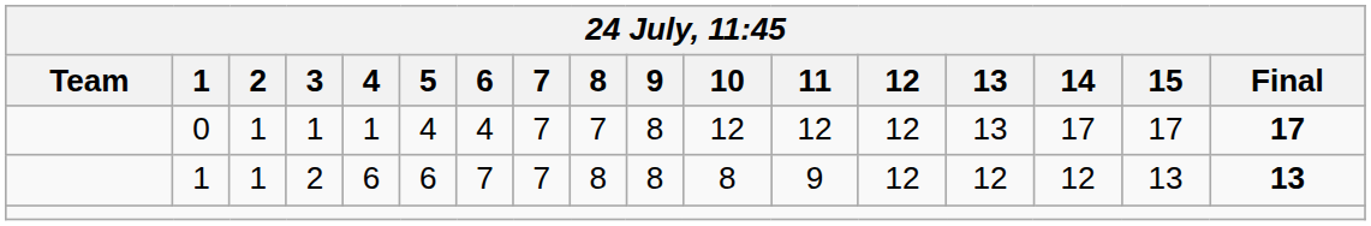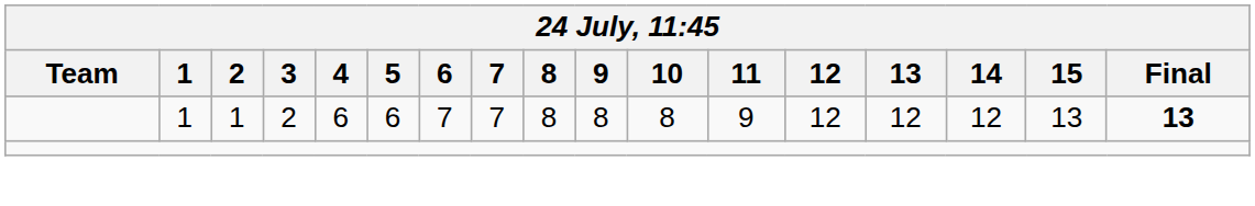 <table class=wikitable style="text-align:center; width: 55%">
 <tr>
 <th colspan=17><em>24 July, 11:45</em></th>
 </tr>
 <tr>
 <th>Team</th>
 <th>1</th>
 <th>2</th>
 <th>3</th>
 <th>4</th>
 <th>5</th>
 <th>6</th>
 <th>7</th>
 <th>8</th>
 <th>9</th>
 <th>10</th>
 <th>11</th>
 <th>12</th>
 <th>13</th>
 <th>14</th>
 <th>15</th>
 <th>Final</th>
 </tr>
 <tr>
-<td align=left><strong></strong></td>
-<td>0</td>
-<td>1</td>
-<td>1</td>
-<td>1</td>
-<td>4</td>
-<td>4</td>
-<td>7</td>
-<td>7</td>
-<td>8</td>
-<td>12</td>
-<td>12</td>
-<td>12</td>
-<td>13</td>
-<td>17</td>
-<td>17</td>
-<td><strong>17</strong></td>
-</tr>
-<tr>
 <td align=left></td>
 <td>1</td>
 <td>1</td>
 <td>2</td>
 <td>6</td>
 <td>6</td>
 <td>7</td>
 <td>7</td>
 <td>8</td>
 <td>8</td>
 <td>8</td>
 <td>9</td>
 <td>12</td>
 <td>12</td>
 <td>12</td>
 <td>13</td>
 <td><strong>13</strong></td>
 </tr>
 <tr>
 <td colspan=17></td>
 </tr>
 </table>
